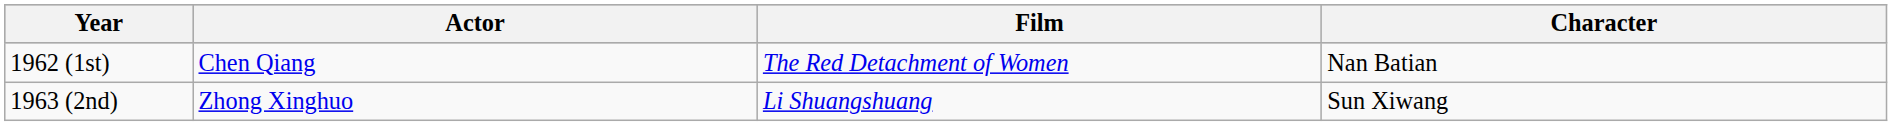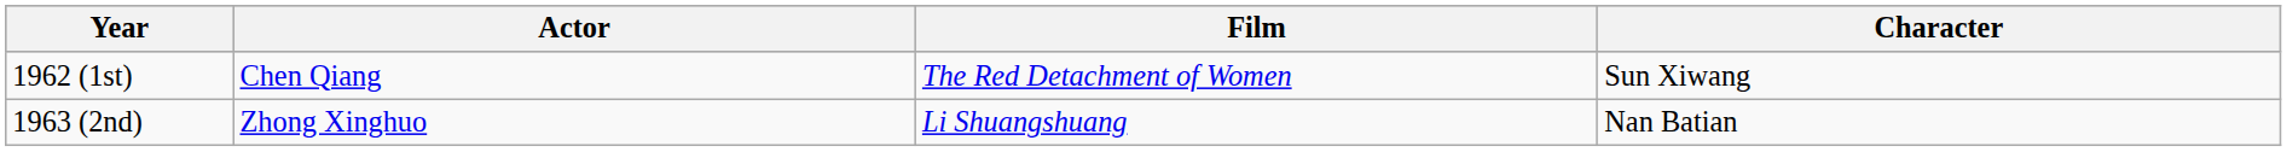 <table class="wikitable" style="width:98%;">
 <tr style="background:#bebebe;">
 <th style="width:10%;">Year</th>
 <th style="width:30%;">Actor</th>
 <th style="width:30%;">Film</th>
 <th style="width:30%;">Character</th>
 </tr>
 <tr>
 <td>1962 (1st)</td>
 <td><a href='#'>Chen Qiang</a></td>
 <td><em><a href='#'>The Red Detachment of Women</a></em></td>
-<td>Nan Batian</td>
+<td>Sun Xiwang</td>
 </tr>
 <tr>
 <td>1963 (2nd)</td>
 <td><a href='#'>Zhong Xinghuo</a></td>
 <td><em><a href='#'>Li Shuangshuang</a></em></td>
-<td>Sun Xiwang</td>
+<td>Nan Batian</td>
 </tr>
 </table>
